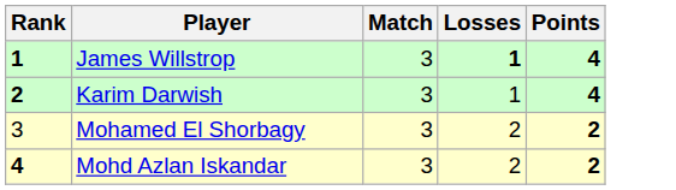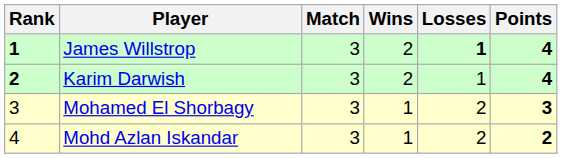 <table class="wikitable">
 <tr>
 <th width=20>Rank</th>
 <th width=200>Player</th>
 <th width=20>Match</th>
+<th width=20>Wins</th>
 <th width=20>Losses</th>
 <th width=20>Points</th>
 </tr>
 <tr style="text-align:right; background:#cfc;">
 <td align="left"><strong>1</strong></td>
 <td style="text-align:left;"> <a href='#'>James Willstrop</a></td>
 <td>3</td>
+<td>2</td>
 <td><strong>1</strong></td>
 <td><strong>4</strong></td>
 </tr>
 <tr style="text-align:right; background:#cfc;">
 <td align="left"><strong>2</strong></td>
 <td style="text-align:left;"> <a href='#'>Karim Darwish</a></td>
 <td>3</td>
+<td>2</td>
 <td>1</td>
 <td><strong>4</strong></td>
 </tr>
 <tr style="text-align:right; background:#ffc;">
 <td align="left">3</td>
 <td style="text-align:left;"> <a href='#'>Mohamed El Shorbagy</a></td>
 <td>3</td>
+<td>1</td>
 <td>2</td>
-<td><strong>2</strong></td>
+<td><strong>3</strong></td>
 </tr>
 <tr style="text-align:right; background:#ffc;">
-<td align="left"><strong>4</strong></td>
+<td align="left">4</td>
 <td style="text-align:left;"> <a href='#'>Mohd Azlan Iskandar</a></td>
 <td>3</td>
+<td>1</td>
 <td>2</td>
 <td><strong>2</strong></td>
 </tr>
 </table>
